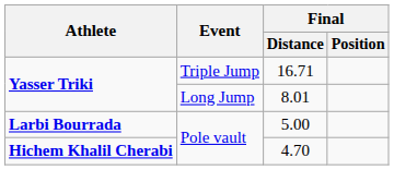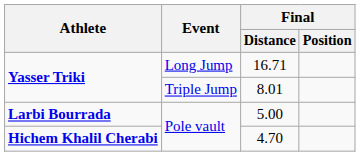 <table class=wikitable style="font-size:90%">
 <tr>
 <th rowspan="2">Athlete</th>
 <th rowspan="2">Event</th>
 <th colspan="2">Final</th>
 </tr>
 <tr style="font-size:95%">
 <th>Distance</th>
 <th>Position</th>
 </tr>
 <tr align=center>
 <td align=left rowspan=2><strong><a href='#'>Yasser Triki</a></strong></td>
-<td align=left><a href='#'>Triple Jump</a></td>
+<td align=left><a href='#'>Long Jump</a></td>
 <td>16.71</td>
 <td></td>
 </tr>
 <tr align=center>
-<td align=left><a href='#'>Long Jump</a></td>
+<td align=left><a href='#'>Triple Jump</a></td>
 <td>8.01</td>
 <td></td>
 </tr>
 <tr align=center>
 <td align=left><strong><a href='#'>Larbi Bourrada</a></strong></td>
 <td align=left rowspan=2><a href='#'>Pole vault</a></td>
 <td>5.00</td>
 <td></td>
 </tr>
 <tr align=center>
 <td align=left><strong><a href='#'>Hichem Khalil Cherabi</a></strong></td>
 <td>4.70</td>
 <td></td>
 </tr>
 </table>
